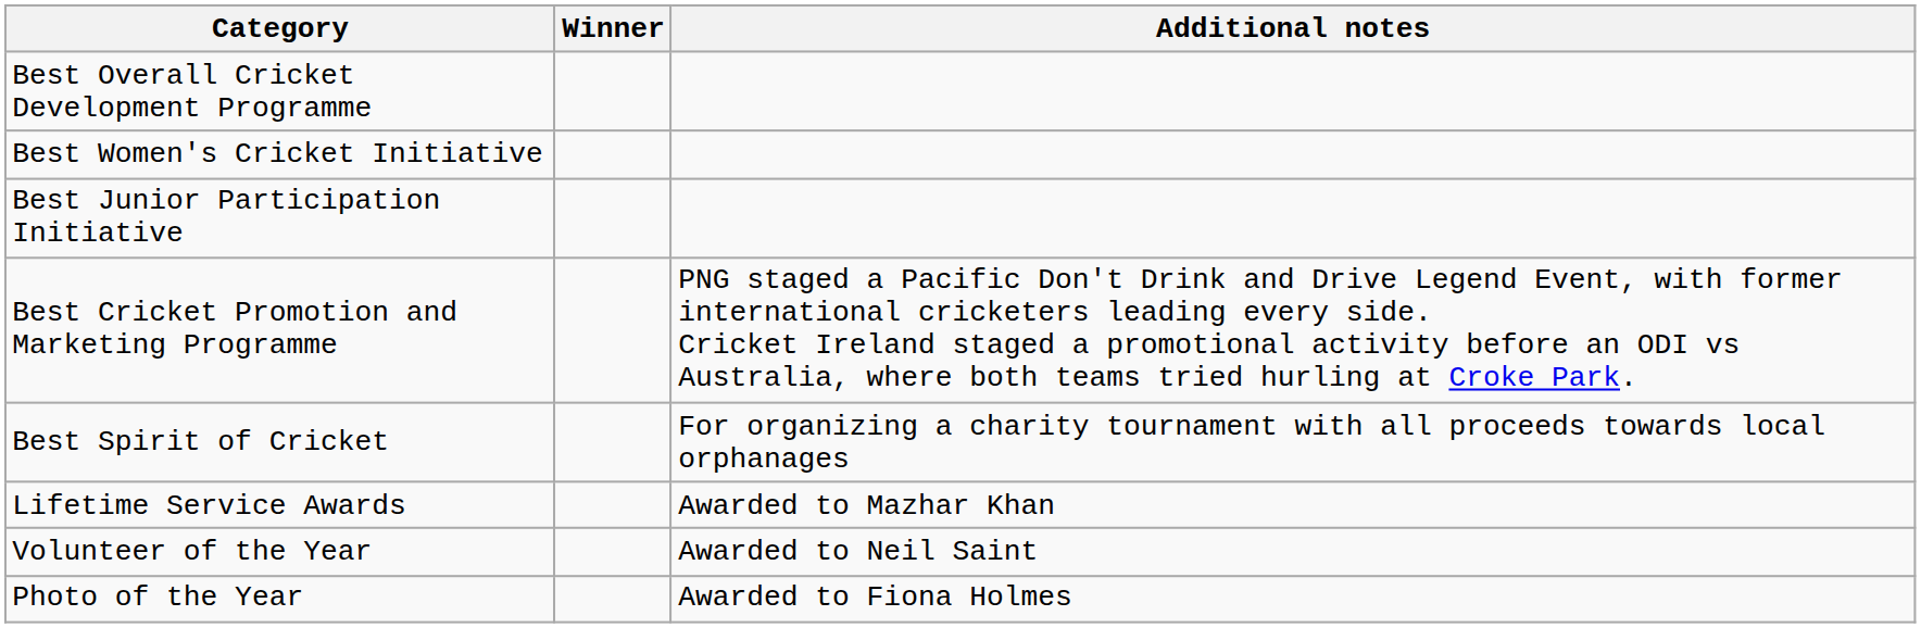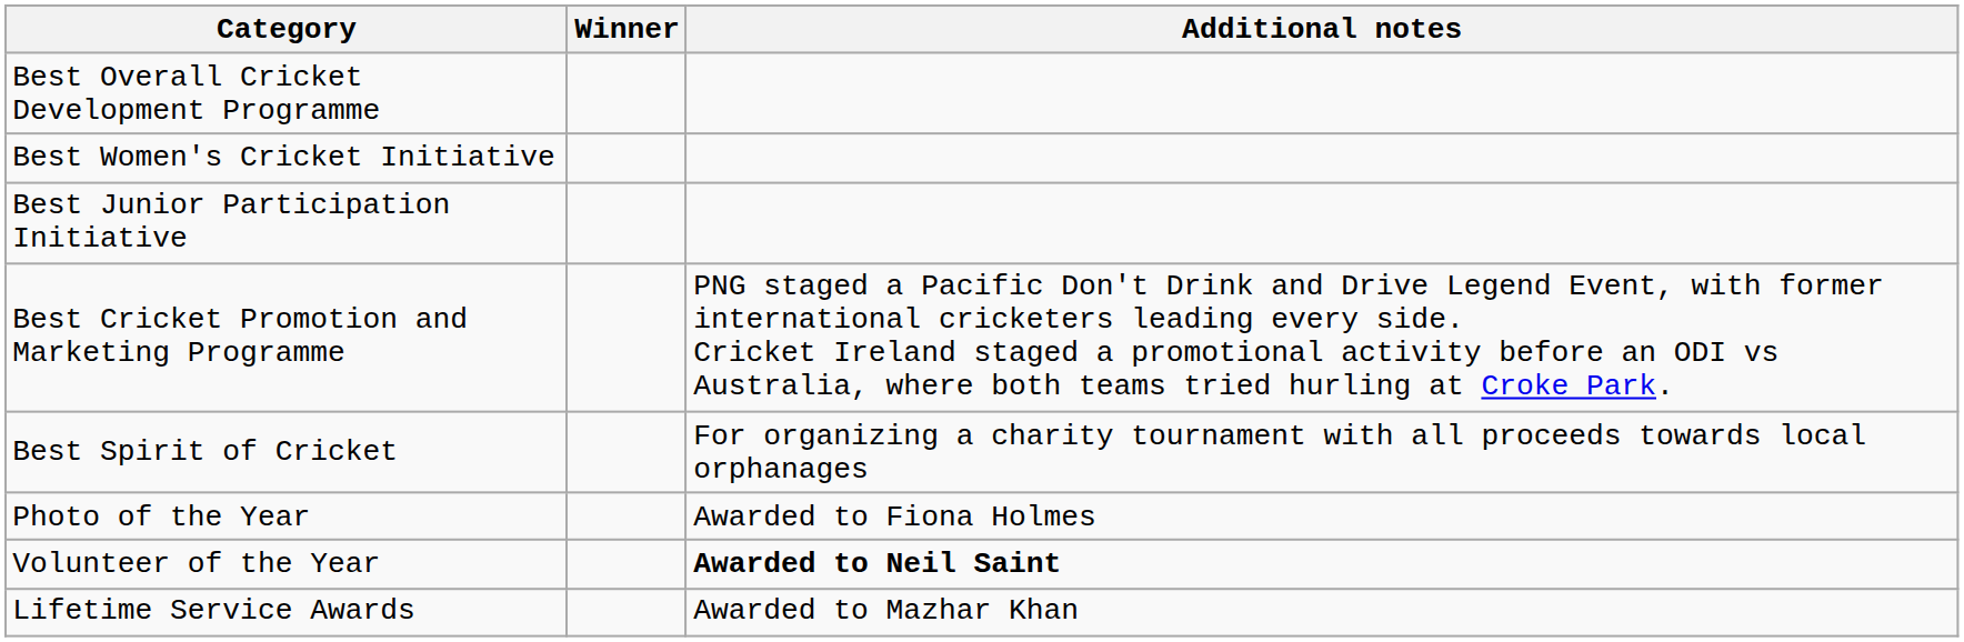 <table class="wikitable">
 <tr>
 <th>Category</th>
 <th>Winner</th>
 <th>Additional notes</th>
 </tr>
 <tr>
 <td>Best Overall Cricket Development Programme</td>
 <td></td>
 <td></td>
 </tr>
 <tr>
 <td>Best Women's Cricket Initiative</td>
 <td></td>
 <td></td>
 </tr>
 <tr>
 <td>Best Junior Participation Initiative</td>
 <td></td>
 <td></td>
 </tr>
 <tr>
 <td>Best Cricket Promotion and Marketing Programme</td>
 <td><br></td>
 <td>PNG staged a Pacific Don't Drink and Drive Legend Event, with former international cricketers leading every side.<br>Cricket Ireland staged a promotional activity before an ODI vs Australia, where both teams tried hurling at <a href='#'>Croke Park</a>.</td>
 </tr>
 <tr>
 <td>Best Spirit of Cricket</td>
 <td></td>
 <td>For organizing a charity tournament with all proceeds towards local orphanages</td>
 </tr>
 <tr>
+<td>Photo of the Year</td>
+<td></td>
+<td>Awarded to Fiona Holmes</td>
+</tr>
+<tr>
+<td>Volunteer of the Year</td>
+<td></td>
+<td><strong>Awarded to Neil Saint</strong></td>
+</tr>
+<tr>
 <td>Lifetime Service Awards</td>
 <td></td>
 <td>Awarded to Mazhar Khan</td>
 </tr>
-<tr>
-<td>Volunteer of the Year</td>
-<td></td>
-<td>Awarded to Neil Saint</td>
-</tr>
-<tr>
-<td>Photo of the Year</td>
-<td></td>
-<td>Awarded to Fiona Holmes</td>
-</tr>
 </table>
